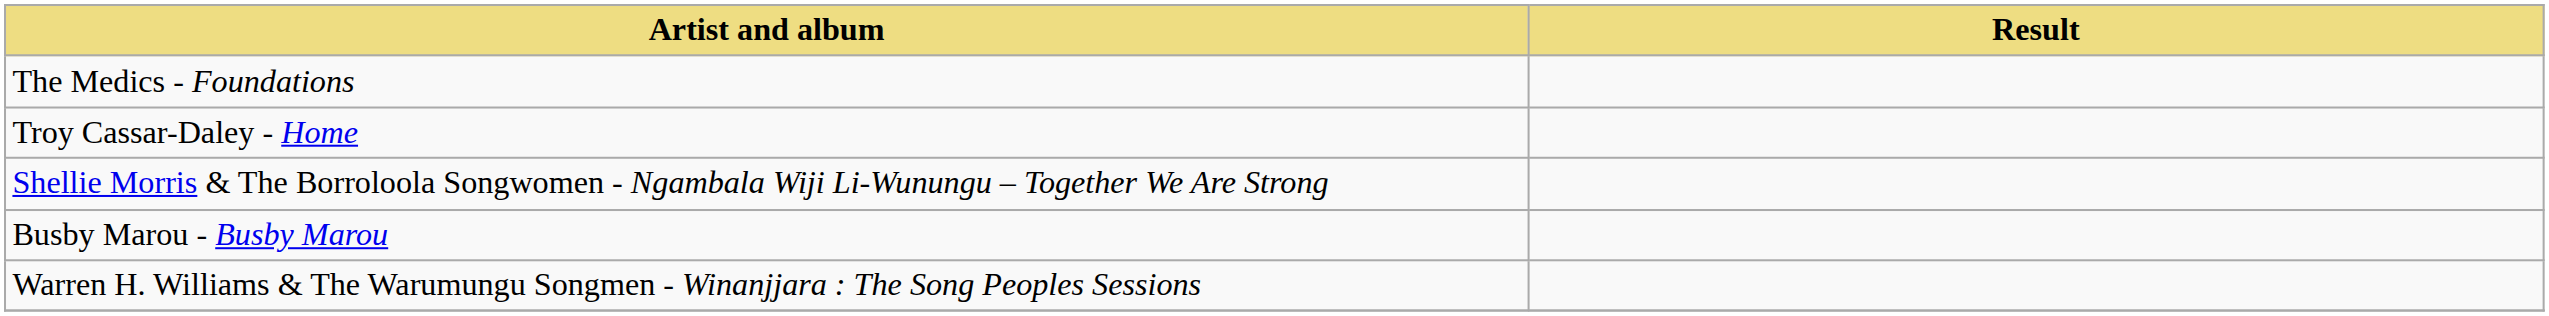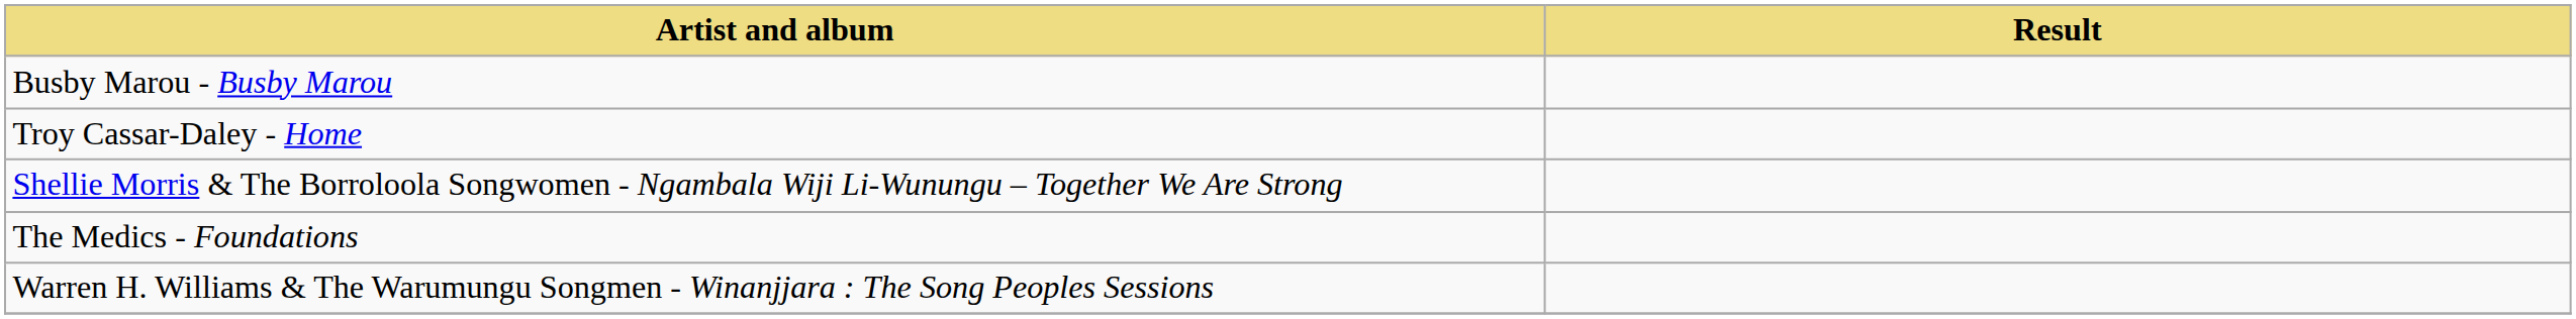 <table class="wikitable" width=100%>
 <tr>
 <th style="width:15%;background:#EEDD82;">Artist and album</th>
 <th style="width:10%;background:#EEDD82;">Result</th>
 </tr>
 <tr>
-<td>The Medics - <em>Foundations</em></td>
+<td>Busby Marou - <em><a href='#'>Busby Marou</a></em></td>
 <td></td>
 </tr>
 <tr>
 <td>Troy Cassar-Daley - <em><a href='#'>Home</a></em></td>
 <td></td>
 </tr>
 <tr>
 <td><a href='#'>Shellie Morris</a> & The Borroloola Songwomen - <em>Ngambala Wiji Li-Wunungu – Together We Are Strong</em></td>
 <td></td>
 </tr>
 <tr>
-<td>Busby Marou - <em><a href='#'>Busby Marou</a></em></td>
+<td>The Medics - <em>Foundations</em></td>
 <td></td>
 </tr>
 <tr>
 <td>Warren H. Williams & The Warumungu Songmen - <em>Winanjjara : The Song Peoples Sessions</em></td>
 <td></td>
 </tr>
 <tr>
 </tr>
 </table>
